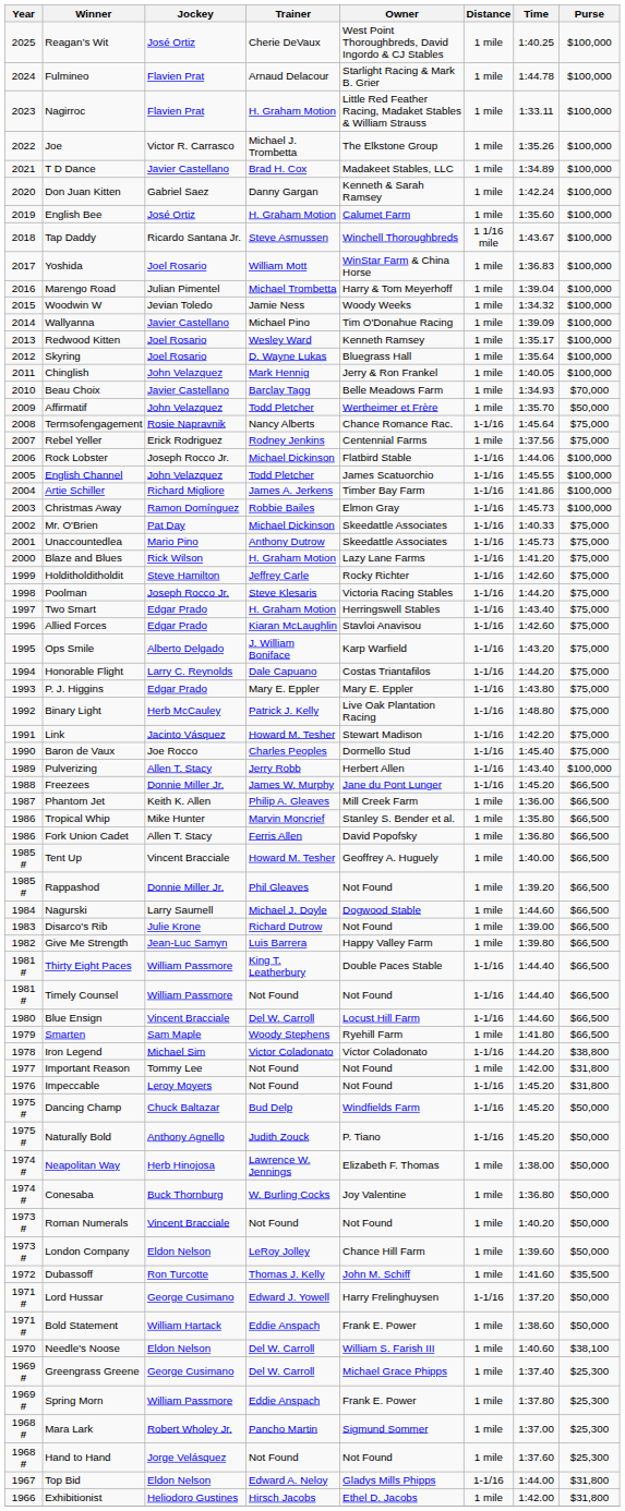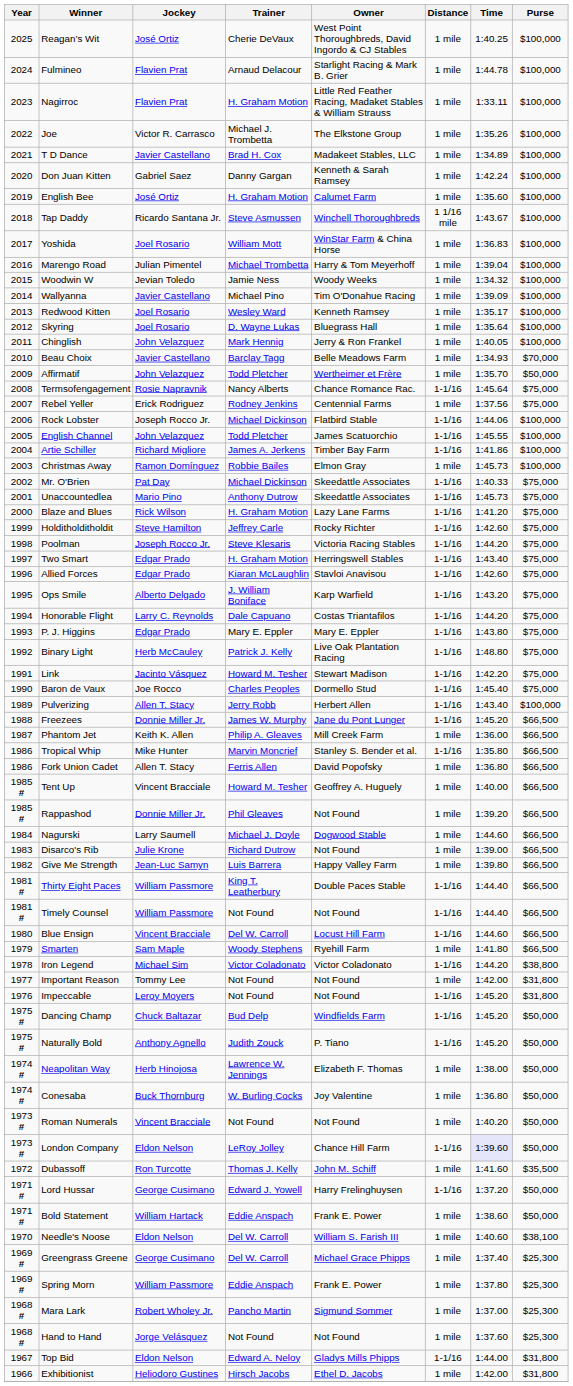 <table class="wikitable sortable" style="font-size:90%">
 <tr>
 <th style="width:44px">Year<br></th>
 <th style="width:114px">Winner<br></th>
 <th style="width:130px">Jockey<br></th>
 <th style="width:120px">Trainer<br></th>
 <th style="width:160px">Owner<br></th>
 <th style="width:45px">Distance<br></th>
 <th style="width:55px">Time<br></th>
 <th style="width:75px">Purse<br></th>
 </tr>
 <tr>
 <td align="center">2025</td>
 <td>Reagan’s Wit</td>
 <td><a href='#'>José Ortiz</a></td>
 <td>Cherie DeVaux</td>
 <td>West Point Thoroughbreds, David Ingordo & CJ Stables</td>
 <td align="center">1 mile</td>
 <td align="center">1:40.25</td>
 <td align="center">$100,000</td>
 </tr>
 <tr>
 <td align="center">2024</td>
 <td>Fulmineo</td>
 <td><a href='#'>Flavien Prat</a></td>
 <td>Arnaud Delacour</td>
 <td>Starlight Racing & Mark B. Grier</td>
 <td align="center">1 mile</td>
 <td align="center">1:44.78</td>
 <td align="center">$100,000</td>
 </tr>
 <tr>
 <td align="center">2023</td>
 <td>Nagirroc</td>
 <td><a href='#'>Flavien Prat</a></td>
 <td><a href='#'>H. Graham Motion</a></td>
 <td>Little Red Feather Racing, Madaket Stables & William Strauss</td>
 <td align="center">1 mile</td>
 <td align="center">1:33.11</td>
 <td align="center">$100,000</td>
 </tr>
 <tr>
 <td align="center">2022</td>
 <td>Joe</td>
 <td>Victor R. Carrasco</td>
 <td>Michael J. Trombetta</td>
 <td>The Elkstone Group</td>
 <td align="center">1 mile</td>
 <td align="center">1:35.26</td>
 <td align="center">$100,000</td>
 </tr>
 <tr>
 <td align="center">2021</td>
 <td>T D Dance</td>
 <td><a href='#'>Javier Castellano</a></td>
 <td><a href='#'>Brad H. Cox</a></td>
 <td>Madakeet Stables, LLC</td>
 <td align="center">1 mile</td>
 <td align="center">1:34.89</td>
 <td align="center">$100,000</td>
 </tr>
 <tr>
 <td align="center">2020</td>
 <td>Don Juan Kitten</td>
 <td>Gabriel Saez</td>
 <td>Danny Gargan</td>
 <td>Kenneth & Sarah Ramsey</td>
 <td align="center">1 mile</td>
 <td align="center">1:42.24</td>
 <td align="center">$100,000</td>
 </tr>
 <tr>
 <td align="center">2019</td>
 <td>English Bee</td>
 <td><a href='#'>José Ortiz</a></td>
 <td><a href='#'>H. Graham Motion</a></td>
 <td><a href='#'>Calumet Farm</a></td>
 <td align="center">1 mile</td>
 <td align="center">1:35.60</td>
 <td align="center">$100,000</td>
 </tr>
 <tr>
 <td align="center">2018</td>
 <td>Tap Daddy</td>
 <td>Ricardo Santana Jr.</td>
 <td><a href='#'>Steve Asmussen</a></td>
 <td><a href='#'>Winchell Thoroughbreds</a></td>
 <td align="center">1 1/16 mile</td>
 <td align="center">1:43.67</td>
 <td align="center">$100,000</td>
 </tr>
 <tr>
 <td align="center">2017</td>
 <td>Yoshida</td>
 <td><a href='#'>Joel Rosario</a></td>
 <td><a href='#'>William Mott</a></td>
 <td><a href='#'>WinStar Farm</a> & China Horse</td>
 <td align="center">1 mile</td>
 <td align="center">1:36.83</td>
 <td align="center">$100,000</td>
 </tr>
 <tr>
 <td align="center">2016</td>
 <td>Marengo Road</td>
 <td>Julian Pimentel</td>
 <td><a href='#'>Michael Trombetta</a></td>
 <td>Harry & Tom Meyerhoff</td>
 <td align="center">1 mile</td>
 <td align="center">1:39.04</td>
 <td align="center">$100,000</td>
 </tr>
 <tr>
 <td align="center">2015</td>
 <td>Woodwin W</td>
 <td>Jevian Toledo</td>
 <td>Jamie Ness</td>
 <td>Woody Weeks</td>
 <td align="center">1 mile</td>
 <td align="center">1:34.32</td>
 <td align="center">$100,000</td>
 </tr>
 <tr>
 <td align="center">2014</td>
 <td>Wallyanna</td>
 <td><a href='#'>Javier Castellano</a></td>
 <td>Michael Pino</td>
 <td>Tim O'Donahue Racing</td>
 <td align="center">1 mile</td>
 <td align="center">1:39.09</td>
 <td align="center">$100,000</td>
 </tr>
 <tr>
 <td align="center">2013</td>
 <td>Redwood Kitten</td>
 <td><a href='#'>Joel Rosario</a></td>
 <td><a href='#'>Wesley Ward</a></td>
 <td>Kenneth Ramsey</td>
 <td align="center">1 mile</td>
 <td align="center">1:35.17</td>
 <td align="center">$100,000</td>
 </tr>
 <tr>
 <td align="center">2012</td>
 <td>Skyring</td>
 <td><a href='#'>Joel Rosario</a></td>
 <td><a href='#'>D. Wayne Lukas</a></td>
 <td>Bluegrass Hall</td>
 <td align="center">1 mile</td>
 <td align="center">1:35.64</td>
 <td align="center">$100,000</td>
 </tr>
 <tr>
 <td align="center">2011</td>
 <td>Chinglish</td>
 <td><a href='#'>John Velazquez</a></td>
 <td><a href='#'>Mark Hennig</a></td>
 <td>Jerry & Ron Frankel</td>
 <td align="center">1 mile</td>
 <td align="center">1:40.05</td>
 <td align="center">$100,000</td>
 </tr>
 <tr>
 <td align="center">2010</td>
 <td>Beau Choix</td>
 <td><a href='#'>Javier Castellano</a></td>
 <td><a href='#'>Barclay Tagg</a></td>
 <td>Belle Meadows Farm</td>
 <td align="center">1 mile</td>
 <td align="center">1:34.93</td>
 <td align="center">$70,000</td>
 </tr>
 <tr>
 <td align="center">2009</td>
 <td>Affirmatif</td>
 <td><a href='#'>John Velazquez</a></td>
 <td><a href='#'>Todd Pletcher</a></td>
 <td><a href='#'>Wertheimer et Frère</a></td>
 <td align="center">1 mile</td>
 <td align="center">1:35.70</td>
 <td align="center">$50,000</td>
 </tr>
 <tr>
 <td align="center">2008</td>
 <td>Termsofengagement</td>
 <td><a href='#'>Rosie Napravnik</a></td>
 <td>Nancy Alberts</td>
 <td>Chance Romance Rac.</td>
 <td align="center">1-1/16</td>
 <td align="center">1:45.64</td>
 <td align="center">$75,000</td>
 </tr>
 <tr>
 <td align="center">2007</td>
 <td>Rebel Yeller</td>
 <td>Erick Rodriguez</td>
 <td><a href='#'>Rodney Jenkins</a></td>
 <td>Centennial Farms</td>
 <td align="center">1 mile</td>
 <td align="center">1:37.56</td>
 <td align="center">$75,000</td>
 </tr>
 <tr>
 <td align="center">2006</td>
 <td>Rock Lobster</td>
 <td>Joseph Rocco Jr.</td>
 <td><a href='#'>Michael Dickinson</a></td>
 <td>Flatbird Stable</td>
 <td align="center">1-1/16</td>
 <td align="center">1:44.06</td>
 <td align="center">$100,000</td>
 </tr>
 <tr>
 <td align="center">2005</td>
 <td><a href='#'>English Channel</a></td>
 <td><a href='#'>John Velazquez</a></td>
 <td><a href='#'>Todd Pletcher</a></td>
 <td>James Scatuorchio</td>
 <td align="center">1-1/16</td>
 <td align="center">1:45.55</td>
 <td align="center">$100,000</td>
 </tr>
 <tr>
 <td align="center">2004</td>
 <td><a href='#'>Artie Schiller</a></td>
 <td><a href='#'>Richard Migliore</a></td>
 <td><a href='#'>James A. Jerkens</a></td>
 <td>Timber Bay Farm</td>
 <td align="center">1-1/16</td>
 <td align="center">1:41.86</td>
 <td align="center">$100,000</td>
 </tr>
 <tr>
 <td align="center">2003</td>
 <td>Christmas Away</td>
 <td><a href='#'>Ramon Domínguez</a></td>
 <td><a href='#'>Robbie Bailes</a></td>
 <td>Elmon Gray</td>
-<td align="center">1-1/16</td>
+<td align="center">1 mile</td>
 <td align="center">1:45.73</td>
 <td align="center">$100,000</td>
 </tr>
 <tr>
 <td align="center">2002</td>
 <td>Mr. O'Brien</td>
 <td><a href='#'>Pat Day</a></td>
 <td><a href='#'>Michael Dickinson</a></td>
 <td>Skeedattle Associates</td>
 <td align="center">1-1/16</td>
 <td align="center">1:40.33</td>
 <td align="center">$75,000</td>
 </tr>
 <tr>
 <td align="center">2001</td>
 <td>Unaccountedlea</td>
 <td><a href='#'>Mario Pino</a></td>
 <td><a href='#'>Anthony Dutrow</a></td>
 <td>Skeedattle Associates</td>
 <td align="center">1-1/16</td>
 <td align="center">1:45.73</td>
 <td align="center">$75,000</td>
 </tr>
 <tr>
 <td align="center">2000</td>
 <td>Blaze and Blues</td>
 <td><a href='#'>Rick Wilson</a></td>
 <td><a href='#'>H. Graham Motion</a></td>
 <td>Lazy Lane Farms</td>
 <td align="center">1-1/16</td>
 <td align="center">1:41.20</td>
 <td align="center">$75,000</td>
 </tr>
 <tr>
 <td align="center">1999</td>
 <td>Holditholditholdit</td>
 <td><a href='#'>Steve Hamilton</a></td>
 <td><a href='#'>Jeffrey Carle</a></td>
 <td>Rocky Richter</td>
 <td align="center">1-1/16</td>
 <td align="center">1:42.60</td>
 <td align="center">$75,000</td>
 </tr>
 <tr>
 <td align="center">1998</td>
 <td>Poolman</td>
 <td><a href='#'>Joseph Rocco Jr.</a></td>
 <td><a href='#'>Steve Klesaris</a></td>
 <td>Victoria Racing Stables</td>
 <td align="center">1-1/16</td>
 <td align="center">1:44.20</td>
 <td align="center">$75,000</td>
 </tr>
 <tr>
 <td align="center">1997</td>
 <td>Two Smart</td>
 <td><a href='#'>Edgar Prado</a></td>
 <td><a href='#'>H. Graham Motion</a></td>
 <td>Herringswell Stables</td>
 <td align="center">1-1/16</td>
 <td align="center">1:43.40</td>
 <td align="center">$75,000</td>
 </tr>
 <tr>
 <td align="center">1996</td>
 <td>Allied Forces</td>
 <td><a href='#'>Edgar Prado</a></td>
 <td><a href='#'>Kiaran McLaughlin</a></td>
 <td>Stavloi Anavisou</td>
 <td align="center">1-1/16</td>
 <td align="center">1:42.60</td>
 <td align="center">$75,000</td>
 </tr>
 <tr>
 <td align="center">1995</td>
 <td>Ops Smile</td>
 <td><a href='#'>Alberto Delgado</a></td>
 <td><a href='#'>J. William Boniface</a></td>
 <td>Karp Warfield</td>
 <td align="center">1-1/16</td>
 <td align="center">1:43.20</td>
 <td align="center">$75,000</td>
 </tr>
 <tr>
 <td align="center">1994</td>
 <td>Honorable Flight</td>
 <td><a href='#'>Larry C. Reynolds</a></td>
 <td><a href='#'>Dale Capuano</a></td>
 <td>Costas Triantafilos</td>
 <td align="center">1-1/16</td>
 <td align="center">1:44.20</td>
 <td align="center">$75,000</td>
 </tr>
 <tr>
 <td align="center">1993</td>
 <td>P. J. Higgins</td>
 <td><a href='#'>Edgar Prado</a></td>
 <td>Mary E. Eppler</td>
 <td>Mary E. Eppler</td>
 <td align="center">1-1/16</td>
 <td align="center">1:43.80</td>
 <td align="center">$75,000</td>
 </tr>
 <tr>
 <td align="center">1992</td>
 <td>Binary Light</td>
 <td><a href='#'>Herb McCauley</a></td>
 <td><a href='#'>Patrick J. Kelly</a></td>
 <td>Live Oak Plantation Racing</td>
 <td align="center">1-1/16</td>
 <td align="center">1:48.80</td>
 <td align="center">$75,000</td>
 </tr>
 <tr>
 <td align="center">1991</td>
 <td>Link</td>
 <td><a href='#'>Jacinto Vásquez</a></td>
 <td><a href='#'>Howard M. Tesher</a></td>
 <td>Stewart Madison</td>
 <td align="center">1-1/16</td>
 <td align="center">1:42.20</td>
 <td align="center">$75,000</td>
 </tr>
 <tr>
 <td align="center">1990</td>
 <td>Baron de Vaux</td>
 <td>Joe Rocco</td>
 <td><a href='#'>Charles Peoples</a></td>
 <td>Dormello Stud</td>
 <td align="center">1-1/16</td>
 <td align="center">1:45.40</td>
 <td align="center">$75,000</td>
 </tr>
 <tr>
 <td align="center">1989</td>
 <td>Pulverizing</td>
 <td><a href='#'>Allen T. Stacy</a></td>
 <td><a href='#'>Jerry Robb</a></td>
 <td>Herbert Allen</td>
 <td align="center">1-1/16</td>
 <td align="center">1:43.40</td>
 <td align="center">$100,000</td>
 </tr>
 <tr>
 <td align="center">1988</td>
 <td>Freezees</td>
 <td><a href='#'>Donnie Miller Jr.</a></td>
 <td><a href='#'>James W. Murphy</a></td>
 <td><a href='#'>Jane du Pont Lunger</a></td>
 <td align="center">1-1/16</td>
 <td align="center">1:45.20</td>
 <td align="center">$66,500</td>
 </tr>
 <tr>
 <td align="center">1987</td>
 <td>Phantom Jet</td>
 <td>Keith K. Allen</td>
 <td><a href='#'>Philip A. Gleaves</a></td>
 <td>Mill Creek Farm</td>
 <td align="center">1 mile</td>
 <td align="center">1:36.00</td>
 <td align="center">$66,500</td>
 </tr>
 <tr>
 <td align="center">1986</td>
 <td>Tropical Whip</td>
 <td>Mike Hunter</td>
 <td><a href='#'>Marvin Moncrief</a></td>
 <td>Stanley S. Bender et al.</td>
-<td align="center">1 mile</td>
+<td align="center">1-1/16</td>
 <td align="center">1:35.80</td>
 <td align="center">$66,500</td>
 </tr>
 <tr>
 <td align="center">1986</td>
 <td>Fork Union Cadet</td>
 <td>Allen T. Stacy</td>
 <td><a href='#'>Ferris Allen</a></td>
 <td>David Popofsky</td>
 <td align="center">1 mile</td>
 <td align="center">1:36.80</td>
 <td align="center">$66,500</td>
 </tr>
 <tr>
 <td align="center">1985 <strong>#</strong></td>
 <td>Tent Up</td>
 <td>Vincent Bracciale</td>
 <td><a href='#'>Howard M. Tesher</a></td>
 <td>Geoffrey A. Huguely</td>
 <td align="center">1 mile</td>
 <td align="center">1:40.00</td>
 <td align="center">$66,500</td>
 </tr>
 <tr>
 <td align="center">1985 <strong>#</strong></td>
 <td>Rappashod</td>
 <td><a href='#'>Donnie Miller Jr.</a></td>
 <td><a href='#'>Phil Gleaves</a></td>
 <td>Not Found</td>
 <td align="center">1 mile</td>
 <td align="center">1:39.20</td>
 <td align="center">$66,500</td>
 </tr>
 <tr>
 <td align="center">1984</td>
 <td>Nagurski</td>
 <td>Larry Saumell</td>
 <td><a href='#'>Michael J. Doyle</a></td>
 <td><a href='#'>Dogwood Stable</a></td>
 <td align="center">1 mile</td>
 <td align="center">1:44.60</td>
 <td align="center">$66,500</td>
 </tr>
 <tr>
 <td align="center">1983</td>
 <td>Disarco's Rib</td>
 <td><a href='#'>Julie Krone</a></td>
 <td><a href='#'>Richard Dutrow</a></td>
 <td>Not Found</td>
 <td align="center">1 mile</td>
 <td align="center">1:39.00</td>
 <td align="center">$66,500</td>
 </tr>
 <tr>
 <td align="center">1982</td>
 <td>Give Me Strength</td>
 <td><a href='#'>Jean-Luc Samyn</a></td>
 <td><a href='#'>Luis Barrera</a></td>
 <td>Happy Valley Farm</td>
 <td align="center">1 mile</td>
 <td align="center">1:39.80</td>
 <td align="center">$66,500</td>
 </tr>
 <tr>
 <td align="center">1981 <strong>#</strong></td>
 <td><a href='#'>Thirty Eight Paces</a></td>
 <td><a href='#'>William Passmore</a></td>
 <td><a href='#'>King T. Leatherbury</a></td>
 <td>Double Paces Stable</td>
 <td align="center">1-1/16</td>
 <td align="center">1:44.40</td>
 <td align="center">$66,500</td>
 </tr>
 <tr>
 <td align="center">1981 <strong>#</strong></td>
 <td>Timely Counsel</td>
 <td><a href='#'>William Passmore</a></td>
 <td>Not Found</td>
 <td>Not Found</td>
 <td align="center">1-1/16</td>
 <td align="center">1:44.40</td>
 <td align="center">$66,500</td>
 </tr>
 <tr>
 <td align="center">1980</td>
 <td>Blue Ensign</td>
 <td><a href='#'>Vincent Bracciale</a></td>
 <td><a href='#'>Del W. Carroll</a></td>
 <td><a href='#'>Locust Hill Farm</a></td>
 <td align="center">1-1/16</td>
 <td align="center">1:44.60</td>
 <td align="center">$66,500</td>
 </tr>
 <tr>
 <td align="center">1979</td>
 <td><a href='#'>Smarten</a></td>
 <td><a href='#'>Sam Maple</a></td>
 <td><a href='#'>Woody Stephens</a></td>
 <td>Ryehill Farm</td>
 <td align="center">1 mile</td>
 <td align="center">1:41.80</td>
 <td align="center">$66,500</td>
 </tr>
 <tr>
 <td align="center">1978</td>
 <td>Iron Legend</td>
 <td><a href='#'>Michael Sim</a></td>
 <td><a href='#'>Victor Coladonato</a></td>
 <td>Victor Coladonato</td>
 <td align="center">1-1/16</td>
 <td align="center">1:44.20</td>
 <td align="center">$38,800</td>
 </tr>
 <tr>
 <td align="center">1977</td>
 <td>Important Reason</td>
 <td>Tommy Lee</td>
 <td>Not Found</td>
 <td>Not Found</td>
 <td align="center">1 mile</td>
 <td align="center">1:42.00</td>
 <td align="center">$31,800</td>
 </tr>
 <tr>
 <td align="center">1976</td>
 <td>Impeccable</td>
 <td><a href='#'>Leroy Moyers</a></td>
 <td>Not Found</td>
 <td>Not Found</td>
 <td align="center">1-1/16</td>
 <td align="center">1:45.20</td>
 <td align="center">$31,800</td>
 </tr>
 <tr>
 <td align="center">1975 <strong>#</strong></td>
 <td>Dancing Champ</td>
 <td><a href='#'>Chuck Baltazar</a></td>
 <td><a href='#'>Bud Delp</a></td>
 <td><a href='#'>Windfields Farm</a></td>
 <td align="center">1-1/16</td>
 <td align="center">1:45.20</td>
 <td align="center">$50,000</td>
 </tr>
 <tr>
 <td align="center">1975 <strong>#</strong></td>
 <td>Naturally Bold</td>
 <td><a href='#'>Anthony Agnello</a></td>
 <td><a href='#'>Judith Zouck</a></td>
 <td>P. Tiano</td>
 <td align="center">1-1/16</td>
 <td align="center">1:45.20</td>
 <td align="center">$50,000</td>
 </tr>
 <tr>
 <td align="center">1974 <strong>#</strong></td>
 <td><a href='#'>Neapolitan Way</a></td>
 <td><a href='#'>Herb Hinojosa</a></td>
 <td><a href='#'>Lawrence W. Jennings</a></td>
 <td>Elizabeth F. Thomas</td>
 <td align="center">1 mile</td>
 <td align="center">1:38.00</td>
 <td align="center">$50,000</td>
 </tr>
 <tr>
 <td align="center">1974 <strong>#</strong></td>
 <td>Conesaba</td>
 <td><a href='#'>Buck Thornburg</a></td>
 <td><a href='#'>W. Burling Cocks</a></td>
 <td>Joy Valentine</td>
 <td align="center">1 mile</td>
 <td align="center">1:36.80</td>
 <td align="center">$50,000</td>
 </tr>
 <tr>
 <td align="center">1973 <strong>#</strong></td>
 <td>Roman Numerals</td>
 <td><a href='#'>Vincent Bracciale</a></td>
 <td>Not Found</td>
 <td>Not Found</td>
 <td align="center">1 mile</td>
 <td align="center">1:40.20</td>
 <td align="center">$50,000</td>
 </tr>
 <tr>
 <td align="center">1973 <strong>#</strong></td>
 <td>London Company</td>
 <td><a href='#'>Eldon Nelson</a></td>
 <td><a href='#'>LeRoy Jolley</a></td>
 <td>Chance Hill Farm</td>
-<td align="center">1 mile</td>
-<td align="center">1:39.60</td>
+<td align="center">1-1/16</td>
+<td align="center" style="background: lavender;">1:39.60</td>
 <td align="center">$50,000</td>
 </tr>
 <tr>
 <td align="center">1972</td>
 <td>Dubassoff</td>
 <td><a href='#'>Ron Turcotte</a></td>
 <td><a href='#'>Thomas J. Kelly</a></td>
 <td><a href='#'>John M. Schiff</a></td>
 <td align="center">1 mile</td>
 <td align="center">1:41.60</td>
 <td align="center">$35,500</td>
 </tr>
 <tr>
 <td align="center">1971 <strong>#</strong></td>
 <td>Lord Hussar</td>
 <td><a href='#'>George Cusimano</a></td>
 <td><a href='#'>Edward J. Yowell</a></td>
 <td>Harry Frelinghuysen</td>
 <td align="center">1-1/16</td>
 <td align="center">1:37.20</td>
 <td align="center">$50,000</td>
 </tr>
 <tr>
 <td align="center">1971 <strong>#</strong></td>
 <td>Bold Statement</td>
 <td><a href='#'>William Hartack</a></td>
 <td><a href='#'>Eddie Anspach</a></td>
 <td>Frank E. Power</td>
 <td align="center">1 mile</td>
 <td align="center">1:38.60</td>
 <td align="center">$50,000</td>
 </tr>
 <tr>
 <td align="center">1970</td>
 <td>Needle's Noose</td>
 <td><a href='#'>Eldon Nelson</a></td>
 <td><a href='#'>Del W. Carroll</a></td>
 <td><a href='#'>William S. Farish III</a></td>
 <td align="center">1 mile</td>
 <td align="center">1:40.60</td>
 <td align="center">$38,100</td>
 </tr>
 <tr>
 <td align="center">1969 <strong>#</strong></td>
 <td>Greengrass Greene</td>
 <td><a href='#'>George Cusimano</a></td>
 <td><a href='#'>Del W. Carroll</a></td>
 <td><a href='#'>Michael Grace Phipps</a></td>
 <td align="center">1 mile</td>
 <td align="center">1:37.40</td>
 <td align="center">$25,300</td>
 </tr>
 <tr>
 <td align="center">1969 <strong>#</strong></td>
 <td>Spring Morn</td>
 <td><a href='#'>William Passmore</a></td>
 <td><a href='#'>Eddie Anspach</a></td>
 <td>Frank E. Power</td>
 <td align="center">1 mile</td>
 <td align="center">1:37.80</td>
 <td align="center">$25,300</td>
 </tr>
 <tr>
 <td align="center">1968 <strong>#</strong></td>
 <td>Mara Lark</td>
 <td><a href='#'>Robert Wholey Jr.</a></td>
 <td><a href='#'>Pancho Martin</a></td>
 <td><a href='#'>Sigmund Sommer</a></td>
 <td align="center">1 mile</td>
 <td align="center">1:37.00</td>
 <td align="center">$25,300</td>
 </tr>
 <tr>
 <td align="center">1968 <strong>#</strong></td>
 <td>Hand to Hand</td>
 <td><a href='#'>Jorge Velásquez</a></td>
 <td>Not Found</td>
 <td>Not Found</td>
 <td align="center">1 mile</td>
 <td align="center">1:37.60</td>
 <td align="center">$25,300</td>
 </tr>
 <tr>
 <td align="center">1967</td>
 <td>Top Bid</td>
 <td><a href='#'>Eldon Nelson</a></td>
 <td><a href='#'>Edward A. Neloy</a></td>
 <td><a href='#'>Gladys Mills Phipps</a></td>
 <td align="center">1-1/16</td>
 <td align="center">1:44.00</td>
 <td align="center">$31,800</td>
 </tr>
 <tr>
 <td align="center">1966</td>
 <td>Exhibitionist</td>
 <td><a href='#'>Heliodoro Gustines</a></td>
 <td><a href='#'>Hirsch Jacobs</a></td>
 <td><a href='#'>Ethel D. Jacobs</a></td>
 <td align="center">1 mile</td>
 <td align="center">1:42.00</td>
 <td align="center">$31,800</td>
 </tr>
 <tr>
 </tr>
 </table>
